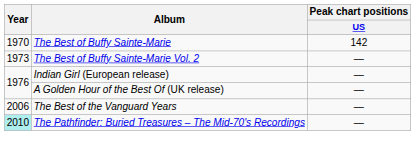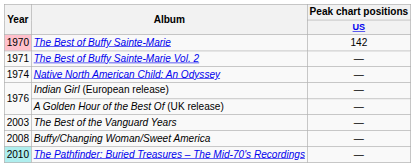 <table class="wikitable">
 <tr>
 <th scope="col" rowspan="2">Year</th>
 <th scope="col" rowspan="2">Album</th>
 <th scope="col" colspan="1">Peak chart positions</th>
 </tr>
 <tr>
 <th scope="col" style="width:3em;font-size:90%"><a href='#'>US</a></th>
 </tr>
 <tr>
-<td>1970</td>
+<td style="background: pink;">1970</td>
 <td><em><a href='#'>The Best of Buffy Sainte-Marie</a></em></td>
 <td style="text-align:center;">142</td>
 </tr>
 <tr>
-<td>1973</td>
+<td>1971</td>
 <td><em><a href='#'>The Best of Buffy Sainte-Marie Vol. 2</a></em></td>
+<td style="text-align:center;">—</td>
+</tr>
+<tr>
+<td>1974</td>
+<td><em><a href='#'>Native North American Child: An Odyssey</a></em></td>
 <td style="text-align:center;">—</td>
 </tr>
 <tr>
 <td rowspan="2">1976</td>
 <td><em>Indian Girl</em> (European release)</td>
 <td style="text-align:center;">—</td>
 </tr>
 <tr>
 <td><em>A Golden Hour of the Best Of</em> (UK release)</td>
 <td style="text-align:center;">—</td>
 </tr>
 <tr>
-<td>2006</td>
+<td>2003</td>
 <td><em>The Best of the Vanguard Years</em></td>
+<td style="text-align:center;">—</td>
+</tr>
+<tr>
+<td>2008</td>
+<td><em>Buffy/Changing Woman/Sweet America</em></td>
 <td style="text-align:center;">—</td>
 </tr>
 <tr>
 <td style="background: paleturquoise;">2010</td>
 <td><em><a href='#'>The Pathfinder: Buried Treasures – The Mid-70's Recordings</a></em></td>
 <td style="text-align:center;">—</td>
 </tr>
 </table>
